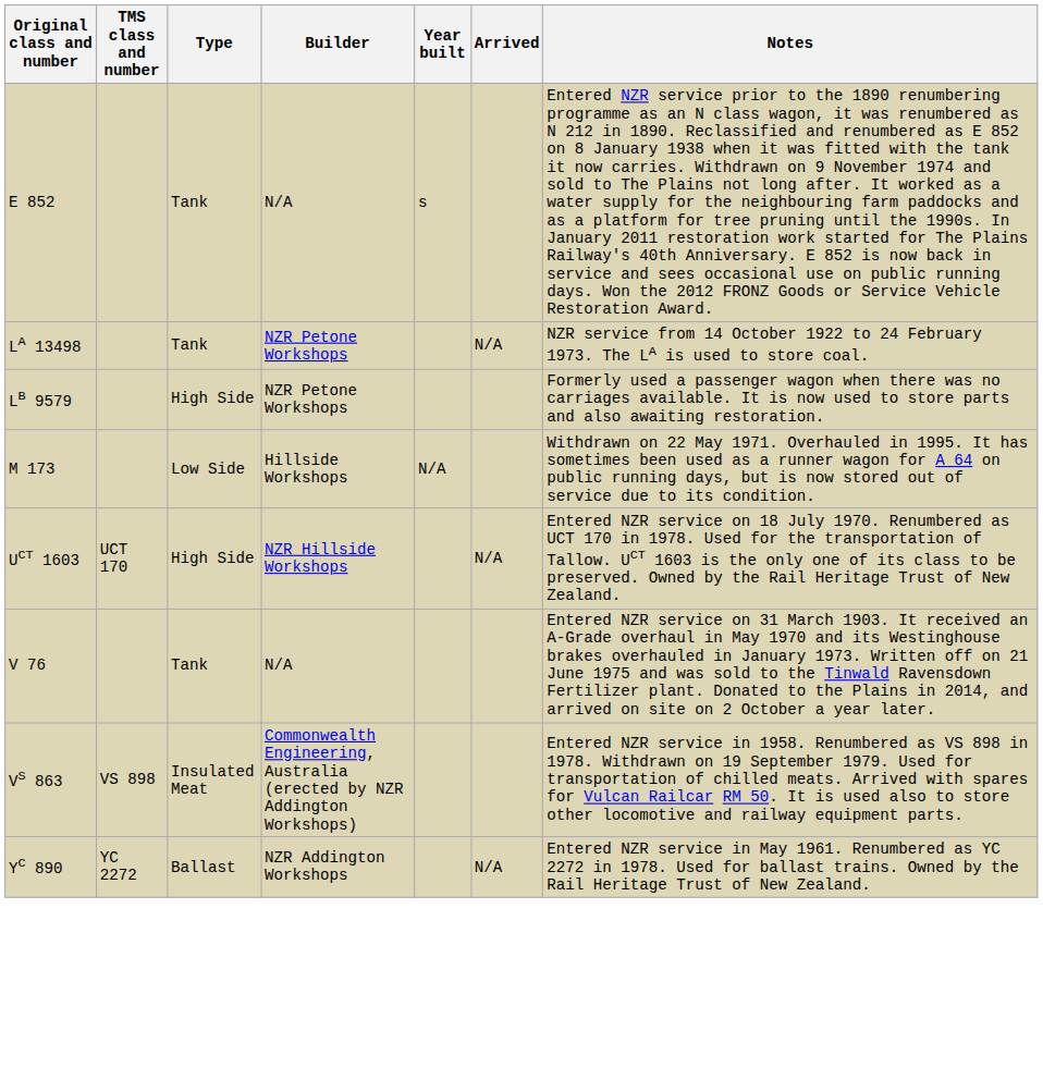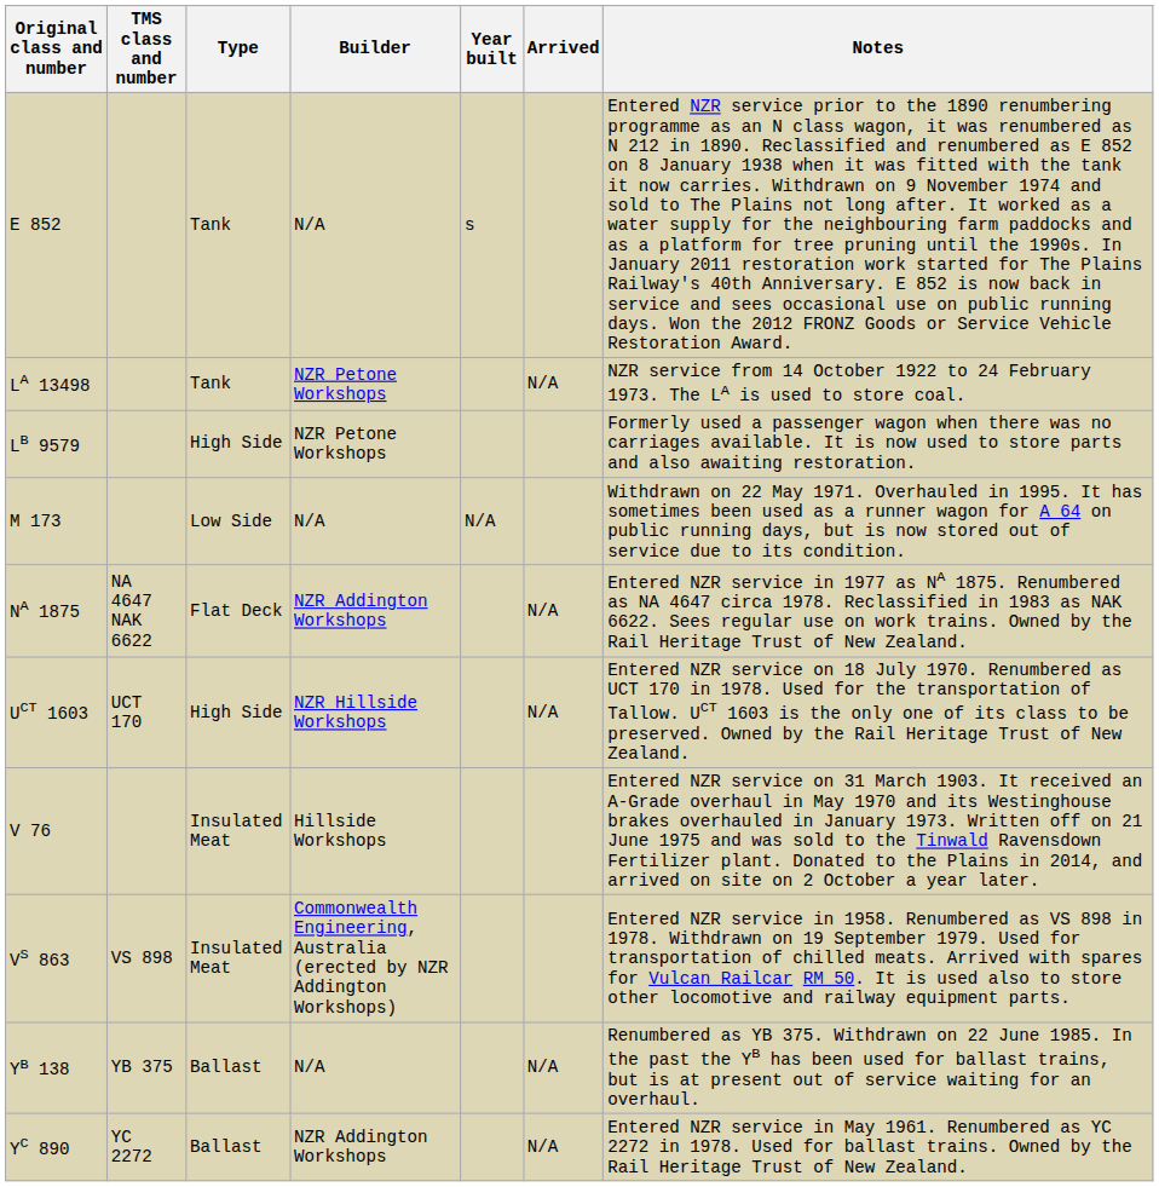 <table class="sortable wikitable" border="1">
 <tr>
 <th>Original class and number</th>
 <th>TMS class and number</th>
 <th>Type</th>
 <th>Builder</th>
 <th>Year built</th>
 <th>Arrived</th>
 <th>Notes</th>
 </tr>
 <tr style="background:#DED7B6;">
 <td>E 852</td>
 <td></td>
 <td>Tank</td>
 <td>N/A</td>
 <td>s</td>
 <td></td>
 <td>Entered <a href='#'>NZR</a> service prior to the 1890 renumbering programme as an N class wagon, it was renumbered as N 212 in 1890. Reclassified and renumbered as E 852 on 8 January 1938 when it was fitted with the tank it now carries. Withdrawn on 9 November 1974 and sold to The Plains not long after. It worked as a water supply for the neighbouring farm paddocks and as a platform for tree pruning until the 1990s. In January 2011 restoration work started for The Plains Railway's 40th Anniversary. E 852 is now back in service and sees occasional use on public running days. Won the 2012 FRONZ Goods or Service Vehicle Restoration Award.</td>
 </tr>
 <tr style="background:#DED7B6;">
 <td>L<sup>A</sup> 13498</td>
 <td></td>
 <td>Tank</td>
 <td><a href='#'>NZR Petone Workshops</a></td>
 <td></td>
 <td>N/A</td>
 <td>NZR service from 14 October 1922 to 24 February 1973. The L<sup>A</sup> is used to store coal.</td>
 </tr>
 <tr style="background:#DED7B6;">
 <td>L<sup>B</sup> 9579</td>
 <td></td>
 <td>High Side</td>
 <td>NZR Petone Workshops</td>
 <td></td>
 <td></td>
 <td>Formerly used a passenger wagon when there was no carriages available. It is now used to store parts and also awaiting restoration.</td>
 </tr>
 <tr style="background:#DED7B6;">
 <td>M 173</td>
 <td></td>
 <td>Low Side</td>
-<td>Hillside Workshops</td>
+<td>N/A</td>
 <td>N/A</td>
 <td></td>
 <td>Withdrawn on 22 May 1971. Overhauled in 1995. It has sometimes been used as a runner wagon for <a href='#'>A 64</a> on public running days, but is now stored out of service due to its condition.</td>
+</tr>
+<tr style="background:#DED7B6;">
+<td>N<sup>A</sup> 1875</td>
+<td>NA 4647<br>NAK 6622</td>
+<td>Flat Deck</td>
+<td><a href='#'>NZR Addington Workshops</a></td>
+<td></td>
+<td>N/A</td>
+<td>Entered NZR service in 1977 as N<sup>A</sup> 1875. Renumbered as NA 4647 circa 1978. Reclassified in 1983 as NAK 6622. Sees regular use on work trains. Owned by the Rail Heritage Trust of New Zealand.</td>
 </tr>
 <tr style="background:#DED7B6;">
 <td>U<sup>CT</sup> 1603</td>
 <td>UCT 170</td>
 <td>High Side</td>
 <td><a href='#'>NZR Hillside Workshops</a></td>
 <td></td>
 <td>N/A</td>
 <td>Entered NZR service on 18 July 1970. Renumbered as UCT 170 in 1978. Used for the transportation of Tallow. U<sup>CT</sup> 1603 is the only one of its class to be preserved. Owned by the Rail Heritage Trust of New Zealand.</td>
 </tr>
 <tr style="background:#DED7B6;">
 <td>V 76</td>
 <td></td>
-<td>Tank</td>
-<td>N/A</td>
+<td>Insulated Meat</td>
+<td>Hillside Workshops</td>
 <td></td>
 <td></td>
 <td>Entered NZR service on 31 March 1903. It received an A-Grade overhaul in May 1970 and its Westinghouse brakes overhauled in January 1973. Written off on 21 June 1975 and was sold to the <a href='#'>Tinwald</a> Ravensdown Fertilizer plant. Donated to the Plains in 2014, and arrived on site on 2 October a year later.</td>
 </tr>
 <tr style="background:#DED7B6;">
 <td>V<sup>S</sup> 863</td>
 <td>VS 898</td>
 <td>Insulated Meat</td>
 <td><a href='#'>Commonwealth Engineering</a>, Australia (erected by NZR Addington Workshops)</td>
 <td></td>
 <td></td>
 <td>Entered NZR service in 1958. Renumbered as VS 898 in 1978. Withdrawn on 19 September 1979. Used for transportation of chilled meats. Arrived with spares for <a href='#'>Vulcan Railcar</a> <a href='#'>RM 50</a>. It is used also to store other locomotive and railway equipment parts.</td>
 </tr>
 <tr style="background:#DED7B6;">
+<td>Y<sup>B</sup> 138</td>
+<td>YB 375</td>
+<td>Ballast</td>
+<td>N/A</td>
+<td></td>
+<td>N/A</td>
+<td>Renumbered as YB 375. Withdrawn on 22 June 1985. In the past the Y<sup>B</sup> has been used for ballast trains, but is at present out of service waiting for an overhaul.</td>
+</tr>
+<tr style="background:#DED7B6;">
 <td>Y<sup>C</sup> 890</td>
 <td>YC 2272</td>
 <td>Ballast</td>
 <td>NZR Addington Workshops</td>
 <td></td>
 <td>N/A</td>
 <td>Entered NZR service in May 1961. Renumbered as YC 2272 in 1978. Used for ballast trains.  Owned by the Rail Heritage Trust of New Zealand.</td>
 </tr>
 </table>
